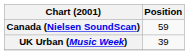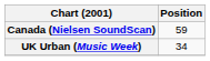 <table class="wikitable plainrowheaders" style="text-align:center">
 <tr>
 <th scope="col">Chart (2001)</th>
 <th scope="col">Position</th>
 </tr>
 <tr>
 <th scope="row">Canada (<a href='#'>Nielsen SoundScan</a>)</th>
 <td>59</td>
 </tr>
 <tr>
 <th scope="row">UK Urban (<em><a href='#'>Music Week</a></em>)</th>
-<td>39</td>
+<td>34</td>
 </tr>
 <tr>
 </tr>
 </table>
